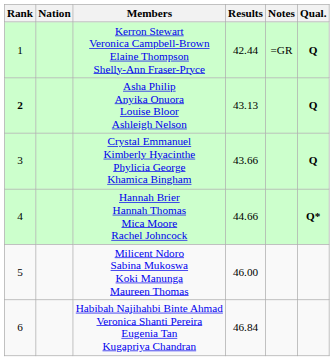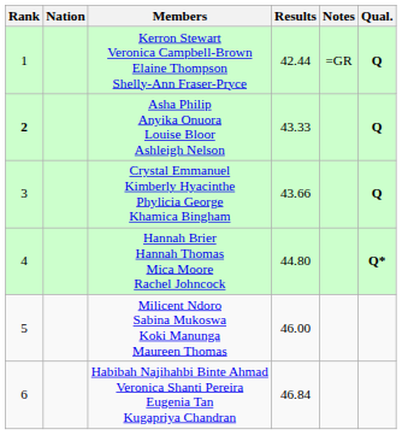 <table class="wikitable" style="text-align:center">
 <tr>
 <th>Rank</th>
 <th>Nation</th>
 <th>Members</th>
 <th>Results</th>
 <th>Notes</th>
 <th>Qual.</th>
 </tr>
 <tr bgcolor=ccffcc>
 <td>1</td>
 <td align="left"></td>
 <td><a href='#'>Kerron Stewart</a><br><a href='#'>Veronica Campbell-Brown</a><br><a href='#'>Elaine Thompson</a><br><a href='#'>Shelly-Ann Fraser-Pryce</a></td>
 <td>42.44</td>
 <td>=GR</td>
 <td><strong>Q</strong></td>
 </tr>
 <tr bgcolor=ccffcc>
 <td><strong>2</strong></td>
 <td align="left"></td>
 <td><a href='#'>Asha Philip</a><br><a href='#'>Anyika Onuora</a><br><a href='#'>Louise Bloor</a><br><a href='#'>Ashleigh Nelson</a></td>
-<td>43.13</td>
+<td>43.33</td>
 <td></td>
 <td><strong>Q</strong></td>
 </tr>
 <tr bgcolor=ccffcc>
 <td>3</td>
 <td align="left"></td>
 <td><a href='#'>Crystal Emmanuel</a><br><a href='#'>Kimberly Hyacinthe</a><br><a href='#'>Phylicia George</a><br><a href='#'>Khamica Bingham</a></td>
 <td>43.66</td>
 <td></td>
 <td><strong>Q</strong></td>
 </tr>
 <tr bgcolor=ccffcc>
 <td>4</td>
 <td align="left"></td>
 <td><a href='#'>Hannah Brier</a><br><a href='#'>Hannah Thomas</a><br><a href='#'>Mica Moore</a><br><a href='#'>Rachel Johncock</a></td>
-<td>44.66</td>
+<td>44.80</td>
 <td></td>
 <td><strong>Q*</strong></td>
 </tr>
 <tr>
 <td>5</td>
 <td align="left"></td>
 <td><a href='#'>Milicent Ndoro</a><br><a href='#'>Sabina Mukoswa</a><br><a href='#'>Koki Manunga</a><br><a href='#'>Maureen Thomas</a></td>
 <td>46.00</td>
 <td></td>
 <td></td>
 </tr>
 <tr>
 <td>6</td>
 <td align="left"></td>
 <td><a href='#'>Habibah Najihahbi Binte Ahmad</a><br><a href='#'>Veronica Shanti Pereira</a><br><a href='#'>Eugenia Tan</a><br><a href='#'>Kugapriya Chandran</a></td>
 <td>46.84</td>
 <td></td>
 <td></td>
 </tr>
 </table>
